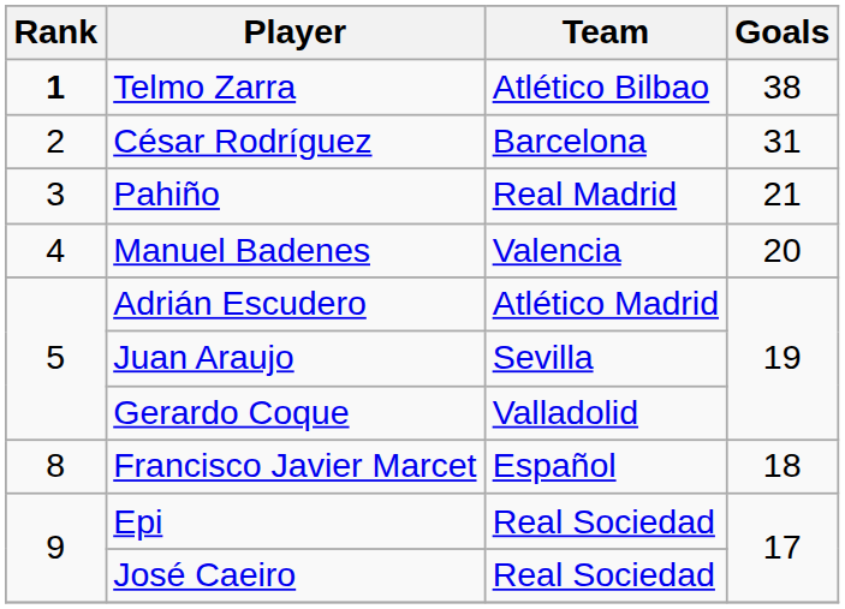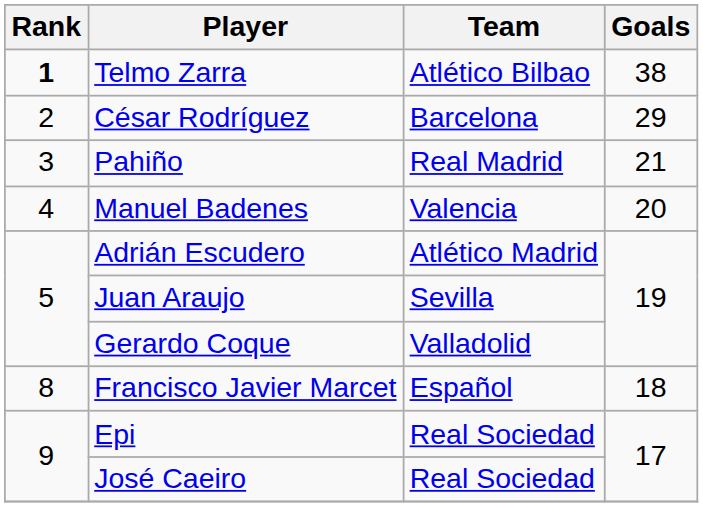 <table class="wikitable">
 <tr>
 <th>Rank</th>
 <th>Player</th>
 <th>Team</th>
 <th>Goals</th>
 </tr>
 <tr>
 <td align=center><strong>1</strong></td>
 <td> <a href='#'>Telmo Zarra</a></td>
 <td><a href='#'>Atlético Bilbao</a></td>
 <td align=center>38</td>
 </tr>
 <tr>
 <td align=center>2</td>
 <td> <a href='#'>César Rodríguez</a></td>
 <td><a href='#'>Barcelona</a></td>
-<td align=center>31</td>
+<td align=center>29</td>
 </tr>
 <tr>
 <td align=center>3</td>
 <td> <a href='#'>Pahiño</a></td>
 <td><a href='#'>Real Madrid</a></td>
 <td align=center>21</td>
 </tr>
 <tr>
 <td align=center>4</td>
 <td> <a href='#'>Manuel Badenes</a></td>
 <td><a href='#'>Valencia</a></td>
 <td align=center>20</td>
 </tr>
 <tr>
 <td rowspan=3 align=center>5</td>
 <td> <a href='#'>Adrián Escudero</a></td>
 <td><a href='#'>Atlético Madrid</a></td>
 <td rowspan=3 align=center>19</td>
 </tr>
 <tr>
 <td> <a href='#'>Juan Araujo</a></td>
 <td><a href='#'>Sevilla</a></td>
 </tr>
 <tr>
 <td> <a href='#'>Gerardo Coque</a></td>
 <td><a href='#'>Valladolid</a></td>
 </tr>
 <tr>
 <td align=center>8</td>
 <td> <a href='#'>Francisco Javier Marcet</a></td>
 <td><a href='#'>Español</a></td>
 <td align=center>18</td>
 </tr>
 <tr>
 <td rowspan=2 align=center>9</td>
 <td> <a href='#'>Epi</a></td>
 <td><a href='#'>Real Sociedad</a></td>
 <td rowspan=2 align=center>17</td>
 </tr>
 <tr>
 <td> <a href='#'>José Caeiro</a></td>
 <td><a href='#'>Real Sociedad</a></td>
 </tr>
 <tr>
 </tr>
 </table>
